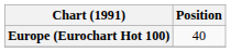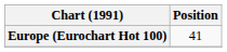 <table class="wikitable sortable plainrowheaders">
 <tr>
 <th>Chart (1991)</th>
 <th>Position</th>
 </tr>
 <tr>
 <th scope="row">Europe (Eurochart Hot 100)</th>
-<td style="text-align:center;">40</td>
+<td style="text-align:center;">41</td>
 </tr>
 <tr>
 </tr>
 </table>
